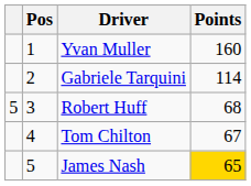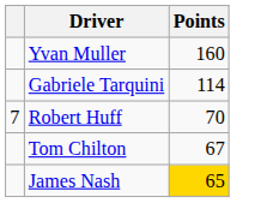 <table class="wikitable" style="font-size: 95%;">
 <tr>
 <th></th>
-<th>Pos</th>
 <th>Driver</th>
 <th>Points</th>
 </tr>
 <tr>
 <td align="left"></td>
-<td>1</td>
 <td> <a href='#'>Yvan Muller</a></td>
 <td align="right">160</td>
 </tr>
 <tr>
 <td align="left"></td>
-<td>2</td>
 <td> <a href='#'>Gabriele Tarquini</a></td>
 <td align="right">114</td>
 </tr>
 <tr>
-<td align="left"> 5</td>
-<td>3</td>
+<td align="left"> 7</td>
 <td> <a href='#'>Robert Huff</a></td>
-<td align="right">68</td>
+<td align="right">70</td>
 </tr>
 <tr>
 <td align="left"></td>
-<td>4</td>
 <td> <a href='#'>Tom Chilton</a></td>
 <td align="right">67</td>
 </tr>
 <tr>
 <td align="left"></td>
-<td>5</td>
 <td> <a href='#'>James Nash</a></td>
 <td align="right" style="background: gold;">65</td>
 </tr>
 </table>
